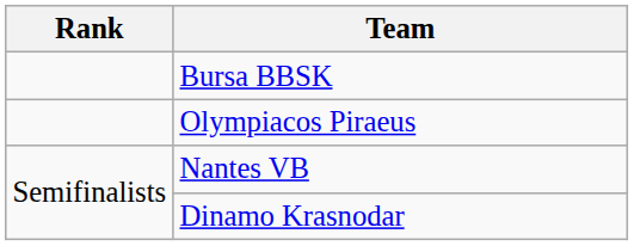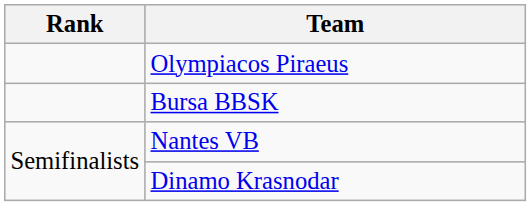 <table class="wikitable" style="text-align: center;">
 <tr>
 <th width=40>Rank</th>
 <th width=240>Team</th>
 </tr>
 <tr align=center>
 <td></td>
-<td style="text-align:left;"> <a href='#'>Bursa BBSK</a></td>
+<td style="text-align:left;"> <a href='#'>Olympiacos Piraeus</a></td>
 </tr>
 <tr align=center>
 <td></td>
-<td style="text-align:left;"> <a href='#'>Olympiacos Piraeus</a></td>
+<td style="text-align:left;"> <a href='#'>Bursa BBSK</a></td>
 </tr>
 <tr align=center>
 <td rowspan=2>Semifinalists</td>
 <td style="text-align:left;"> <a href='#'>Nantes VB</a></td>
 </tr>
 <tr align=center>
 <td style="text-align:left;"> <a href='#'>Dinamo Krasnodar</a></td>
 </tr>
 </table>
